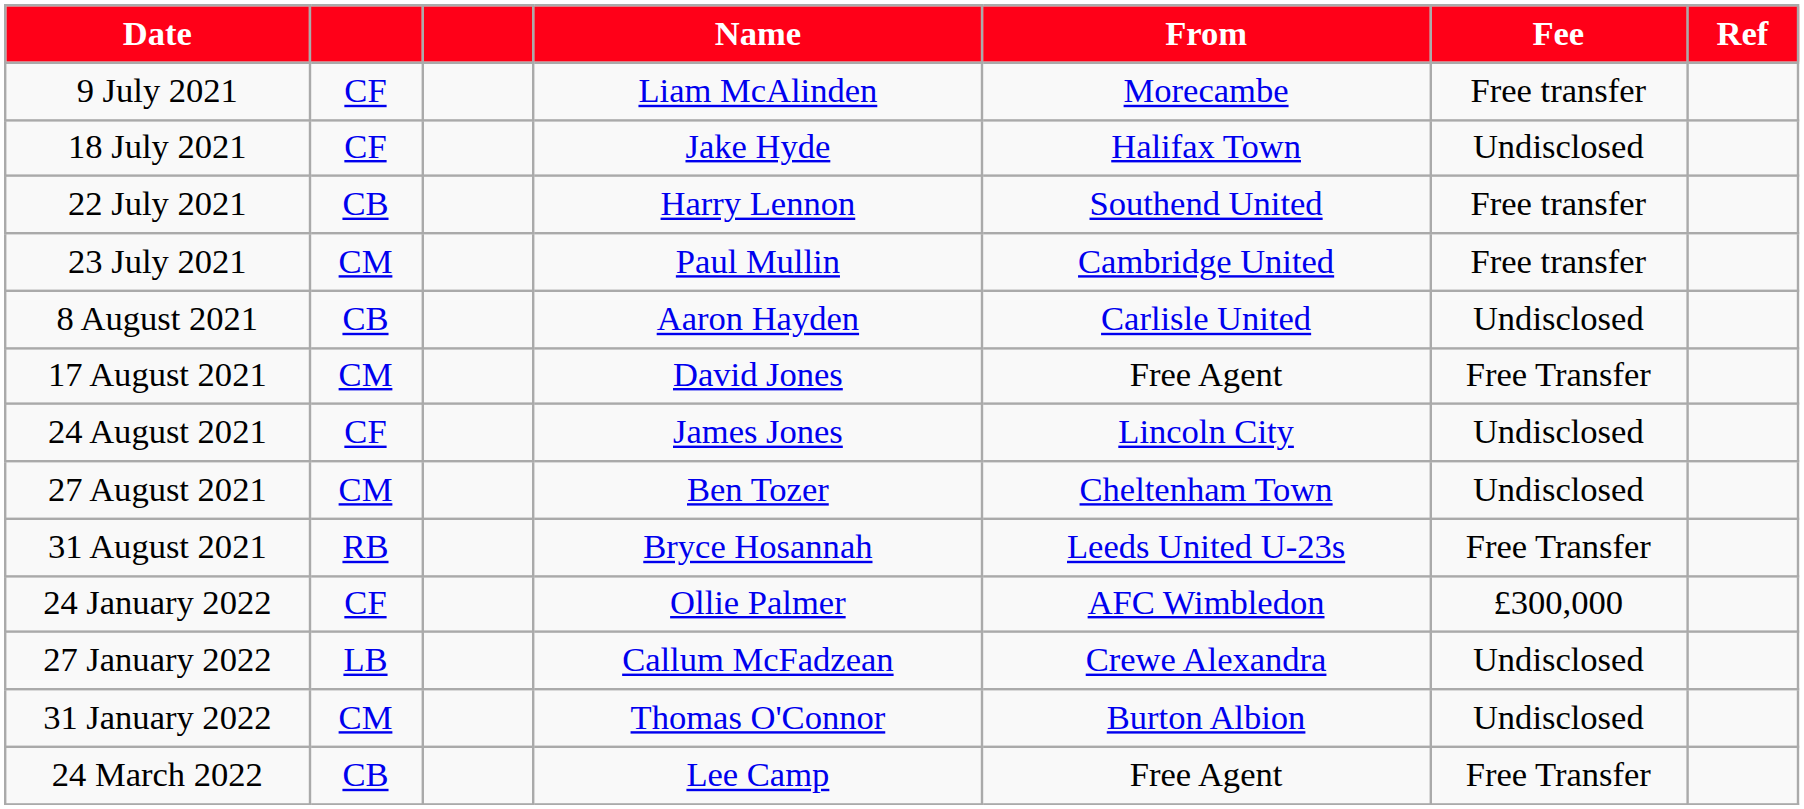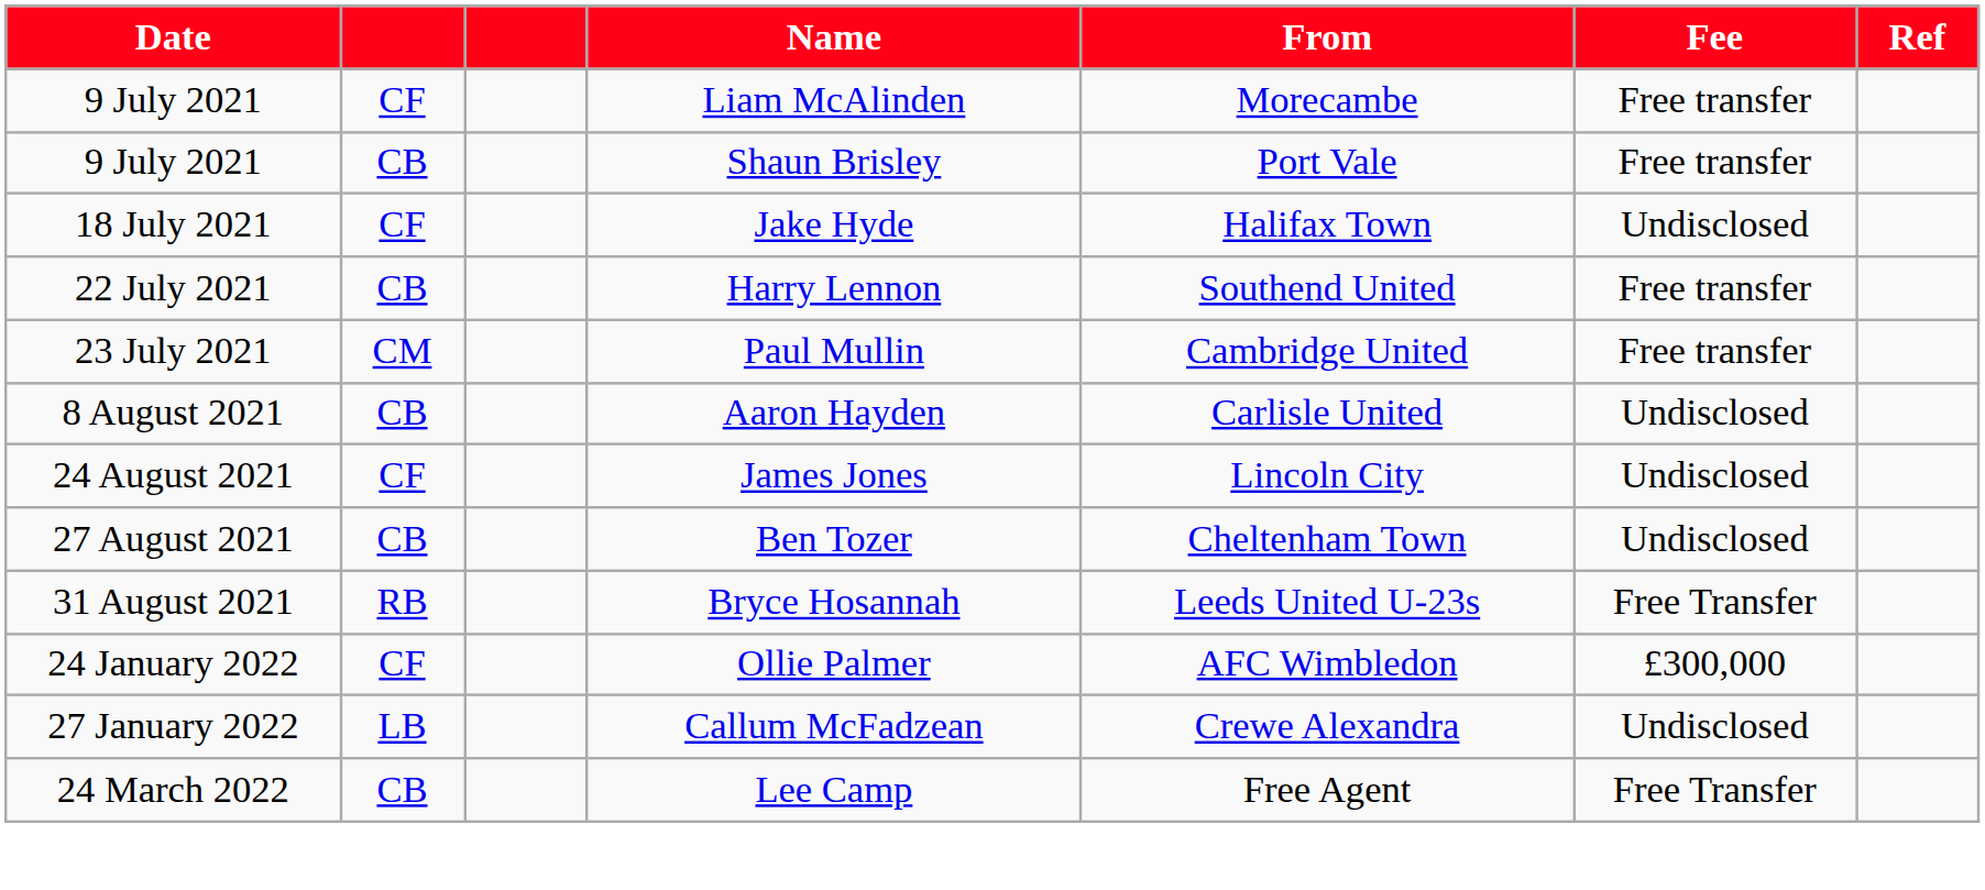 <table class="wikitable plainrowheaders sortable" style="text-align:center; font-size:90%">
 <tr>
 <th style="background:#ff0018; color:#fff; width:120px;">Date</th>
 <th style="background:#ff0018; color:#fff; width:40px;"></th>
 <th style="background:#ff0018; color:#fff; width:40px;"></th>
 <th style="background:#ff0018; color:#fff; width:180px;">Name</th>
 <th style="background:#ff0018; color:#fff; width:180px;">From</th>
 <th style="background:#ff0018; color:#fff; width:100px;">Fee</th>
 <th style="background:#ff0018; color:#fff; width:40px;">Ref</th>
 </tr>
 <tr>
 <td>9 July 2021</td>
 <td><a href='#'>CF</a></td>
 <td></td>
 <td><a href='#'>Liam McAlinden</a></td>
 <td> <a href='#'>Morecambe</a></td>
+<td>Free transfer</td>
+<td></td>
+</tr>
+<tr>
+<td>9 July 2021</td>
+<td><a href='#'>CB</a></td>
+<td></td>
+<td><a href='#'>Shaun Brisley</a></td>
+<td> <a href='#'>Port Vale</a></td>
 <td>Free transfer</td>
 <td></td>
 </tr>
 <tr>
 <td>18 July 2021</td>
 <td><a href='#'>CF</a></td>
 <td></td>
 <td><a href='#'>Jake Hyde</a></td>
 <td> <a href='#'>Halifax Town</a></td>
 <td>Undisclosed</td>
 <td></td>
 </tr>
 <tr>
 <td>22 July 2021</td>
 <td><a href='#'>CB</a></td>
 <td></td>
 <td><a href='#'>Harry Lennon</a></td>
 <td> <a href='#'>Southend United</a></td>
 <td>Free transfer</td>
 <td></td>
 </tr>
 <tr>
 <td>23 July 2021</td>
 <td><a href='#'>CM</a></td>
 <td></td>
 <td><a href='#'>Paul Mullin</a></td>
 <td> <a href='#'>Cambridge United</a></td>
 <td>Free transfer</td>
 <td></td>
 </tr>
 <tr>
 <td>8 August 2021</td>
 <td><a href='#'>CB</a></td>
 <td></td>
 <td><a href='#'>Aaron Hayden</a></td>
 <td> <a href='#'>Carlisle United</a></td>
 <td>Undisclosed</td>
 <td></td>
 </tr>
 <tr>
-<td>17 August 2021</td>
-<td><a href='#'>CM</a></td>
-<td></td>
-<td><a href='#'>David Jones</a></td>
-<td>Free Agent</td>
-<td>Free Transfer</td>
-<td></td>
-</tr>
-<tr>
 <td>24 August 2021</td>
 <td><a href='#'>CF</a></td>
 <td></td>
 <td><a href='#'>James Jones</a></td>
 <td> <a href='#'>Lincoln City</a></td>
 <td>Undisclosed</td>
 <td></td>
 </tr>
 <tr>
 <td>27 August 2021</td>
-<td><a href='#'>CM</a></td>
+<td><a href='#'>CB</a></td>
 <td></td>
 <td><a href='#'>Ben Tozer</a></td>
 <td> <a href='#'>Cheltenham Town</a></td>
 <td>Undisclosed</td>
 <td></td>
 </tr>
 <tr>
 <td>31 August 2021</td>
 <td><a href='#'>RB</a></td>
 <td></td>
 <td><a href='#'>Bryce Hosannah</a></td>
 <td> <a href='#'>Leeds United U-23s</a></td>
 <td>Free Transfer</td>
 <td></td>
 </tr>
 <tr>
 <td>24 January 2022</td>
 <td><a href='#'>CF</a></td>
 <td></td>
 <td><a href='#'>Ollie Palmer</a></td>
 <td> <a href='#'>AFC Wimbledon</a></td>
 <td>£300,000</td>
 <td></td>
 </tr>
 <tr>
 <td>27 January 2022</td>
 <td><a href='#'>LB</a></td>
 <td></td>
 <td><a href='#'>Callum McFadzean</a></td>
 <td> <a href='#'>Crewe Alexandra</a></td>
 <td>Undisclosed</td>
 <td></td>
 </tr>
 <tr>
-<td>31 January 2022</td>
-<td><a href='#'>CM</a></td>
-<td></td>
-<td><a href='#'>Thomas O'Connor</a></td>
-<td> <a href='#'>Burton Albion</a></td>
-<td>Undisclosed</td>
-<td></td>
-</tr>
-<tr>
 <td>24 March 2022</td>
 <td><a href='#'>CB</a></td>
 <td></td>
 <td><a href='#'>Lee Camp</a></td>
 <td>Free Agent</td>
 <td>Free Transfer</td>
 <td></td>
 </tr>
 </table>
